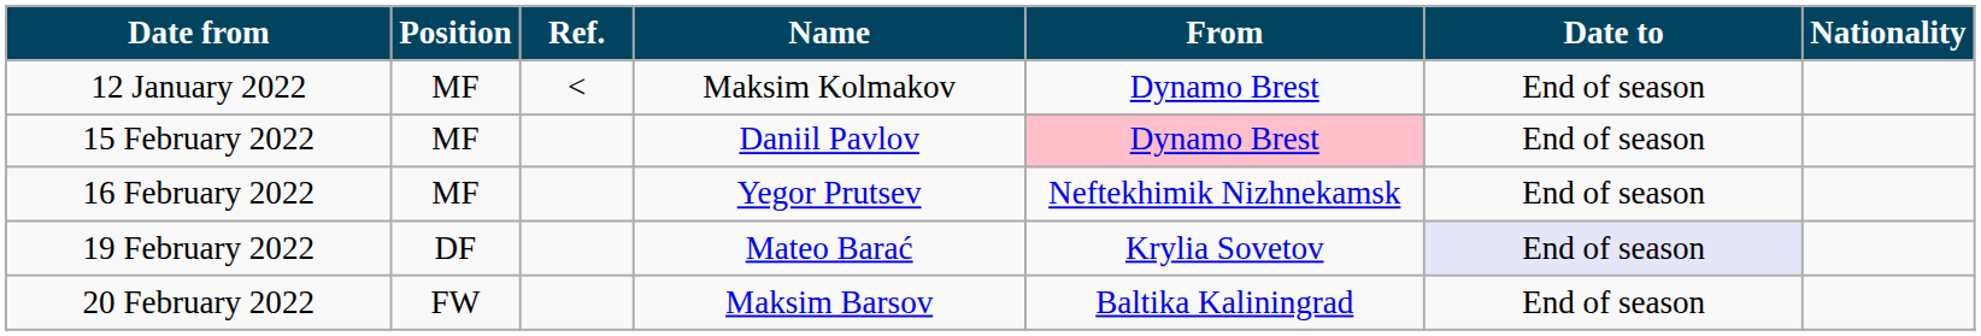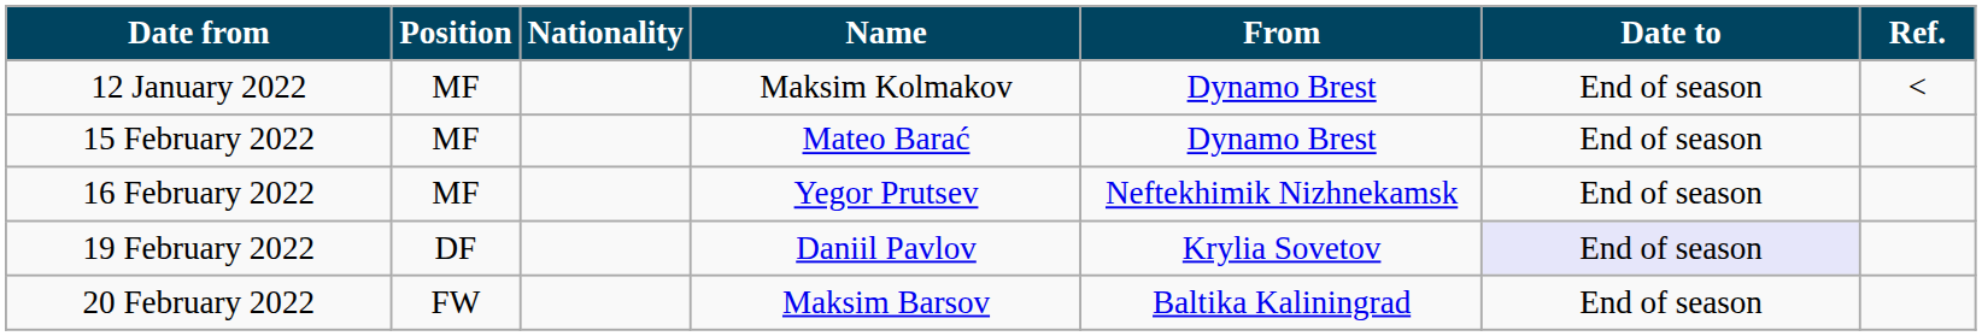 <table class="wikitable" style="text-align:center; font-size:90%; ">
 <tr>
 <th style="background:#004460; color:white; width:200px;">Date from</th>
 <th style="background:#004460; color:white; width:50px;">Position</th>
-<th style="background:#004460; color:white; width:50px;">Ref.</th>
+<th style="background:#004460; color:white; width:50px;">Nationality</th>
 <th style="background:#004460; color:white; width:200px;">Name</th>
 <th style="background:#004460; color:white; width:200px;">From</th>
 <th style="background:#004460; color:white; width:200px;">Date to</th>
-<th style="background:#004460; color:white; width:50px;">Nationality</th>
+<th style="background:#004460; color:white; width:50px;">Ref.</th>
 </tr>
 <tr>
 <td>12 January 2022</td>
 <td>MF</td>
-<td><</td>
+<td></td>
 <td>Maksim Kolmakov</td>
 <td><a href='#'>Dynamo Brest</a></td>
 <td>End of season</td>
-<td></td>
+<td><</td>
 </tr>
 <tr>
 <td>15 February 2022</td>
 <td>MF</td>
 <td></td>
-<td><a href='#'>Daniil Pavlov</a></td>
-<td style="background: pink;"><a href='#'>Dynamo Brest</a></td>
+<td><a href='#'>Mateo Barać</a></td>
+<td><a href='#'>Dynamo Brest</a></td>
 <td>End of season</td>
 <td></td>
 </tr>
 <tr>
 <td>16 February 2022</td>
 <td>MF</td>
 <td></td>
 <td><a href='#'>Yegor Prutsev</a></td>
 <td><a href='#'>Neftekhimik Nizhnekamsk</a></td>
 <td>End of season</td>
 <td></td>
 </tr>
 <tr>
 <td>19 February 2022</td>
 <td>DF</td>
 <td></td>
-<td><a href='#'>Mateo Barać</a></td>
+<td><a href='#'>Daniil Pavlov</a></td>
 <td><a href='#'>Krylia Sovetov</a></td>
 <td style="background: lavender;">End of season</td>
 <td></td>
 </tr>
 <tr>
 <td>20 February 2022</td>
 <td>FW</td>
 <td></td>
 <td><a href='#'>Maksim Barsov</a></td>
 <td><a href='#'>Baltika Kaliningrad</a></td>
 <td>End of season</td>
 <td></td>
 </tr>
 </table>
